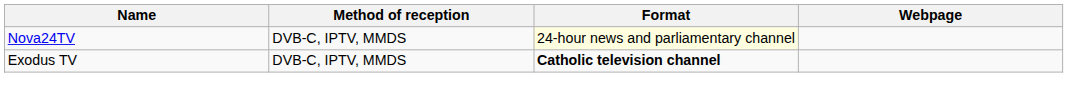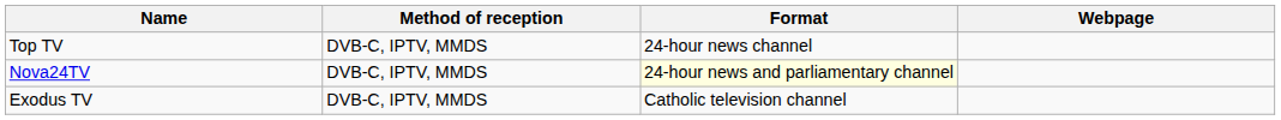 <table class="wikitable">
 <tr>
 <th width="25%">Name</th>
 <th width="25%">Method of reception</th>
 <th width="25%">Format</th>
 <th width="25%">Webpage</th>
+</tr>
+<tr>
+<td>Top TV</td>
+<td>DVB-C, IPTV, MMDS</td>
+<td>24-hour news channel</td>
+<td></td>
 </tr>
 <tr>
 <td><a href='#'>Nova24TV</a></td>
 <td>DVB-C, IPTV, MMDS</td>
 <td style="background: lightyellow;">24-hour news and parliamentary channel</td>
 <td></td>
 </tr>
 <tr>
 <td>Exodus TV</td>
 <td>DVB-C, IPTV, MMDS</td>
-<td><strong>Catholic television channel</strong></td>
+<td>Catholic television channel</td>
 <td></td>
 </tr>
 </table>
